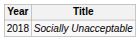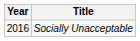 <table class="wikitable sortable">
 <tr>
 <th>Year</th>
 <th>Title</th>
 </tr>
 <tr>
-<td>2018</td>
+<td>2016</td>
 <td><em>Socially Unacceptable</em></td>
 </tr>
 </table>
